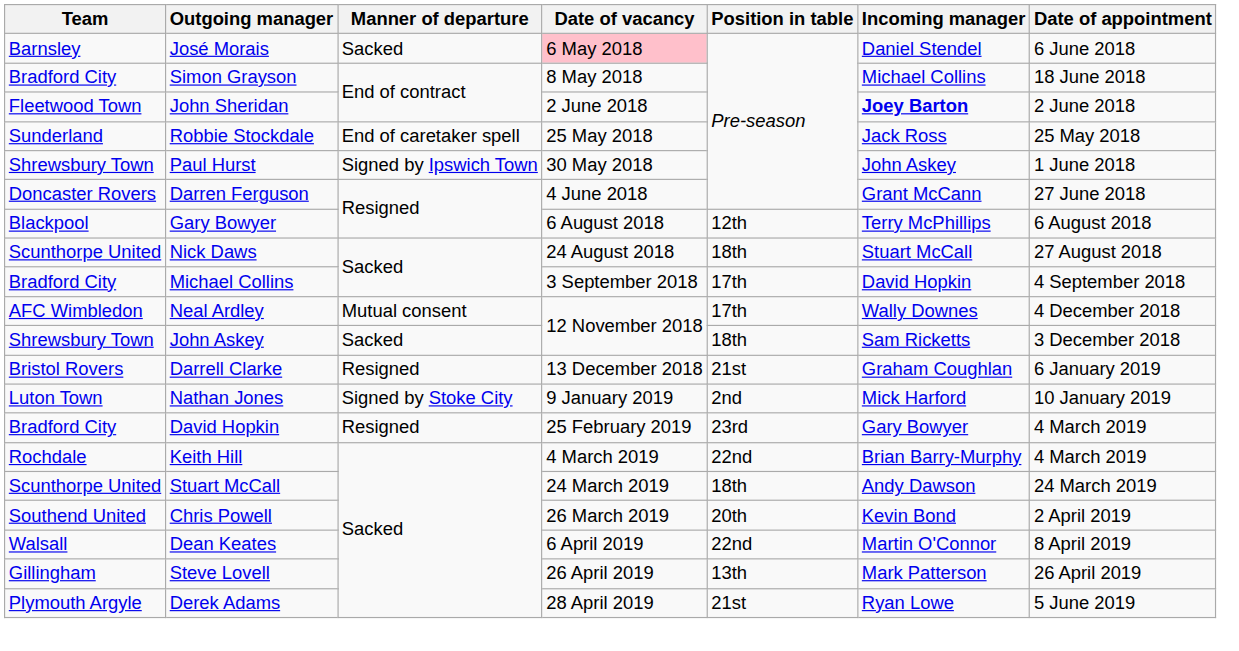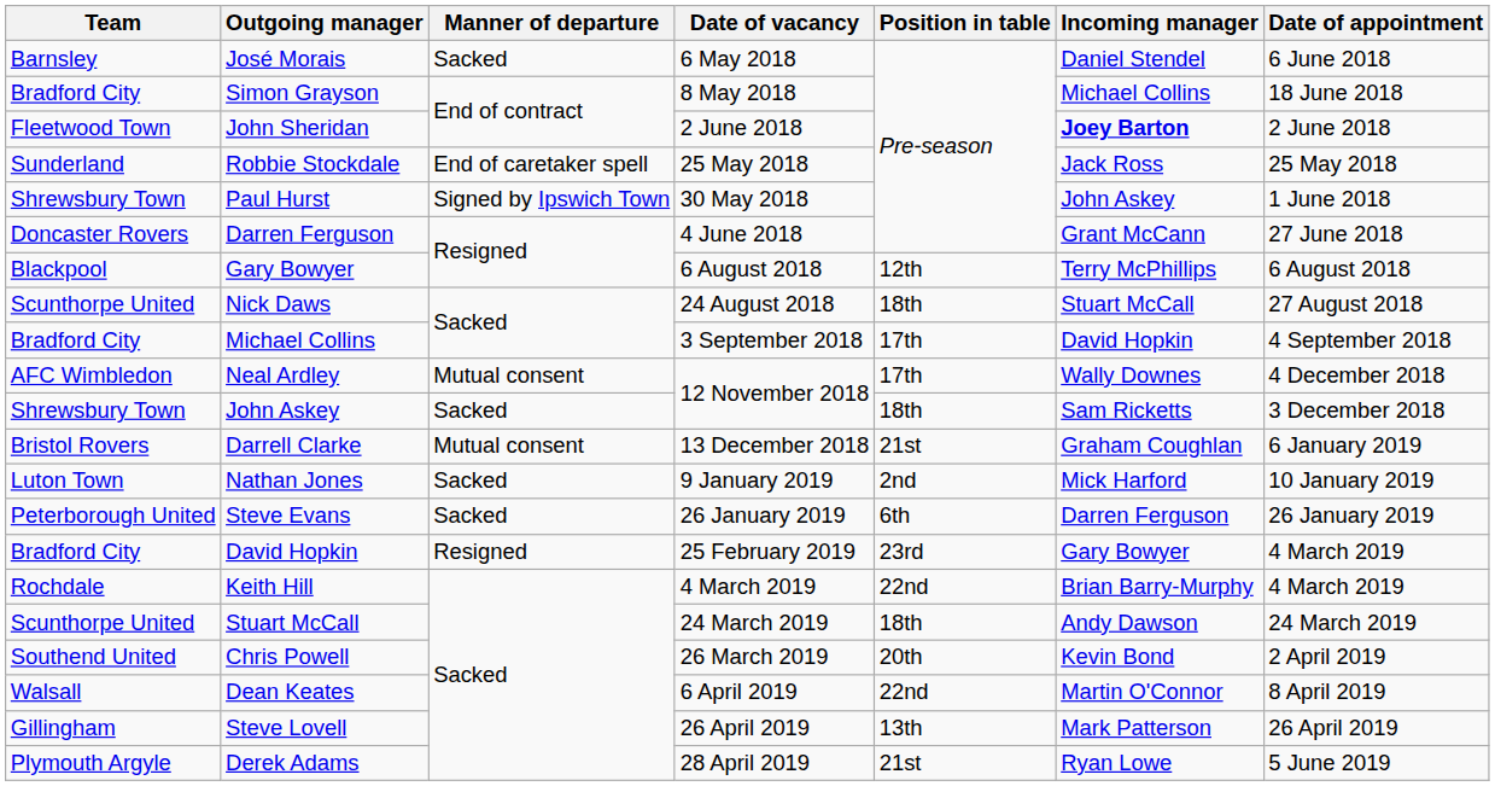 <table class="wikitable sortable">
 <tr>
 <th scope="col">Team</th>
 <th scope="col">Outgoing manager</th>
 <th scope="col">Manner of departure</th>
 <th scope="col">Date of vacancy</th>
 <th scope="col">Position in table</th>
 <th scope="col">Incoming manager</th>
 <th scope="col">Date of appointment</th>
 </tr>
 <tr>
 <td><a href='#'>Barnsley</a></td>
 <td> <a href='#'>José Morais</a></td>
 <td>Sacked</td>
-<td style="background: pink;">6 May 2018</td>
+<td>6 May 2018</td>
 <td rowspan="6"><em>Pre-season</em></td>
 <td> <a href='#'>Daniel Stendel</a></td>
 <td>6 June 2018</td>
 </tr>
 <tr>
 <td><a href='#'>Bradford City</a></td>
 <td> <a href='#'>Simon Grayson</a></td>
 <td rowspan=2>End of contract</td>
 <td>8 May 2018</td>
 <td> <a href='#'>Michael Collins</a></td>
 <td>18 June 2018</td>
 </tr>
 <tr>
 <td><a href='#'>Fleetwood Town</a></td>
 <td> <a href='#'>John Sheridan</a></td>
 <td>2 June 2018</td>
 <td><strong> <a href='#'>Joey Barton</a></strong></td>
 <td>2 June 2018</td>
 </tr>
 <tr>
 <td><a href='#'>Sunderland</a></td>
 <td> <a href='#'>Robbie Stockdale</a></td>
 <td>End of caretaker spell</td>
 <td>25 May 2018</td>
 <td> <a href='#'>Jack Ross</a></td>
 <td>25 May 2018</td>
 </tr>
 <tr>
 <td><a href='#'>Shrewsbury Town</a></td>
 <td> <a href='#'>Paul Hurst</a></td>
 <td>Signed by <a href='#'>Ipswich Town</a></td>
 <td>30 May 2018</td>
 <td> <a href='#'>John Askey</a></td>
 <td>1 June 2018</td>
 </tr>
 <tr>
 <td><a href='#'>Doncaster Rovers</a></td>
 <td> <a href='#'>Darren Ferguson</a></td>
 <td rowspan="2">Resigned</td>
 <td>4 June 2018</td>
 <td> <a href='#'>Grant McCann</a></td>
 <td>27 June 2018</td>
 </tr>
 <tr>
 <td><a href='#'>Blackpool</a></td>
 <td> <a href='#'>Gary Bowyer</a></td>
 <td>6 August 2018</td>
 <td>12th</td>
 <td> <a href='#'>Terry McPhillips</a></td>
 <td>6 August 2018</td>
 </tr>
 <tr>
 <td><a href='#'>Scunthorpe United</a></td>
 <td> <a href='#'>Nick Daws</a></td>
 <td rowspan="2">Sacked</td>
 <td>24 August 2018</td>
 <td>18th</td>
 <td> <a href='#'>Stuart McCall</a></td>
 <td>27 August 2018</td>
 </tr>
 <tr>
 <td><a href='#'>Bradford City</a></td>
 <td> <a href='#'>Michael Collins</a></td>
 <td>3 September 2018</td>
 <td>17th</td>
 <td> <a href='#'>David Hopkin</a></td>
 <td>4 September 2018</td>
 </tr>
 <tr>
 <td><a href='#'>AFC Wimbledon</a></td>
 <td> <a href='#'>Neal Ardley</a></td>
 <td>Mutual consent</td>
 <td rowspan="2">12 November 2018</td>
 <td>17th</td>
 <td> <a href='#'>Wally Downes</a></td>
 <td>4 December 2018</td>
 </tr>
 <tr>
 <td><a href='#'>Shrewsbury Town</a></td>
 <td> <a href='#'>John Askey</a></td>
 <td>Sacked</td>
 <td>18th</td>
 <td> <a href='#'>Sam Ricketts</a></td>
 <td>3 December 2018</td>
 </tr>
 <tr>
 <td><a href='#'>Bristol Rovers</a></td>
 <td> <a href='#'>Darrell Clarke</a></td>
-<td>Resigned</td>
+<td>Mutual consent</td>
 <td>13 December 2018</td>
 <td>21st</td>
 <td> <a href='#'>Graham Coughlan</a></td>
 <td>6 January 2019</td>
 </tr>
 <tr>
 <td><a href='#'>Luton Town</a></td>
 <td> <a href='#'>Nathan Jones</a></td>
-<td>Signed by <a href='#'>Stoke City</a></td>
+<td>Sacked</td>
 <td>9 January 2019</td>
 <td>2nd</td>
 <td> <a href='#'>Mick Harford</a></td>
 <td>10 January 2019</td>
+</tr>
+<tr>
+<td><a href='#'>Peterborough United</a></td>
+<td> <a href='#'>Steve Evans</a></td>
+<td>Sacked</td>
+<td>26 January 2019</td>
+<td>6th</td>
+<td> <a href='#'>Darren Ferguson</a></td>
+<td>26 January 2019</td>
 </tr>
 <tr>
 <td><a href='#'>Bradford City</a></td>
 <td> <a href='#'>David Hopkin</a></td>
 <td>Resigned</td>
 <td>25 February 2019</td>
 <td>23rd</td>
 <td> <a href='#'>Gary Bowyer</a></td>
 <td>4 March 2019</td>
 </tr>
 <tr>
 <td><a href='#'>Rochdale</a></td>
 <td> <a href='#'>Keith Hill</a></td>
 <td rowspan="6">Sacked</td>
 <td>4 March 2019</td>
 <td>22nd</td>
 <td> <a href='#'>Brian Barry-Murphy</a></td>
 <td>4 March 2019</td>
 </tr>
 <tr>
 <td><a href='#'>Scunthorpe United</a></td>
 <td> <a href='#'>Stuart McCall</a></td>
 <td>24 March 2019</td>
 <td>18th</td>
 <td> <a href='#'>Andy Dawson</a></td>
 <td>24 March 2019</td>
 </tr>
 <tr>
 <td><a href='#'>Southend United</a></td>
 <td> <a href='#'>Chris Powell</a></td>
 <td>26 March 2019</td>
 <td>20th</td>
 <td> <a href='#'>Kevin Bond</a></td>
 <td>2 April 2019</td>
 </tr>
 <tr>
 <td><a href='#'>Walsall</a></td>
 <td> <a href='#'>Dean Keates</a></td>
 <td>6 April 2019</td>
 <td>22nd</td>
 <td> <a href='#'>Martin O'Connor</a></td>
 <td>8 April 2019</td>
 </tr>
 <tr>
 <td><a href='#'>Gillingham</a></td>
 <td> <a href='#'>Steve Lovell</a></td>
 <td>26 April 2019</td>
 <td>13th</td>
 <td> <a href='#'>Mark Patterson</a></td>
 <td>26 April 2019</td>
 </tr>
 <tr>
 <td><a href='#'>Plymouth Argyle</a></td>
 <td> <a href='#'>Derek Adams</a></td>
 <td>28 April 2019</td>
 <td>21st</td>
 <td> <a href='#'>Ryan Lowe</a></td>
 <td>5 June 2019</td>
 </tr>
 </table>
